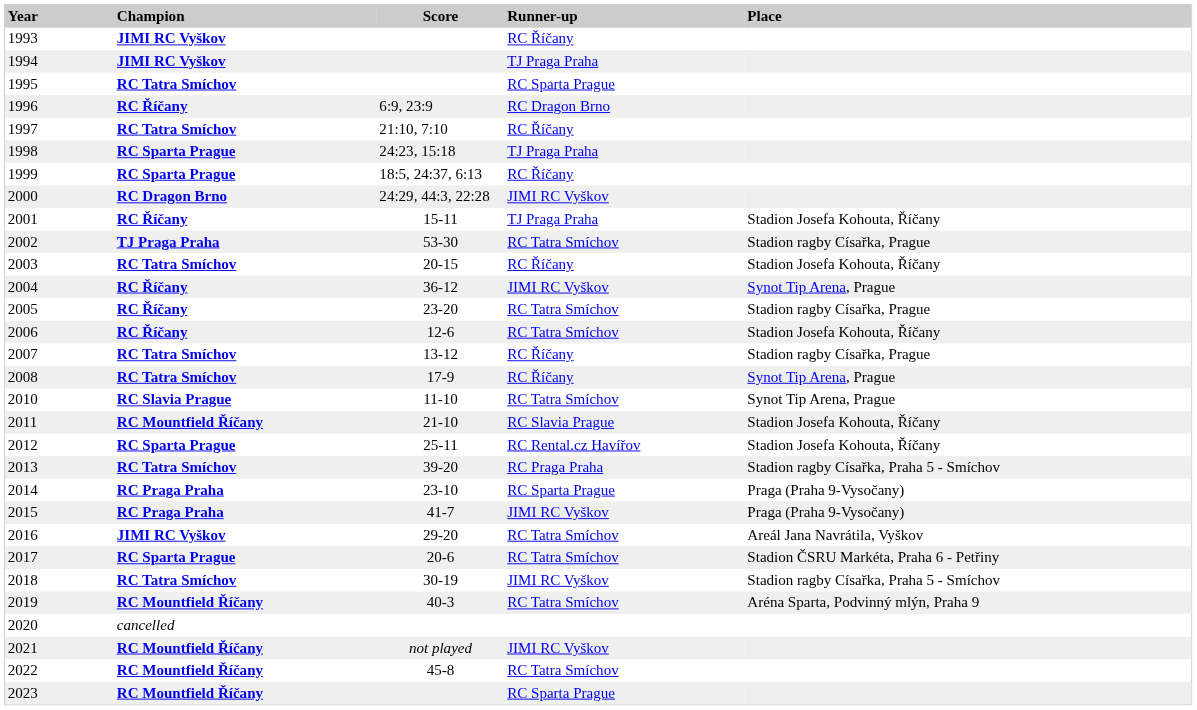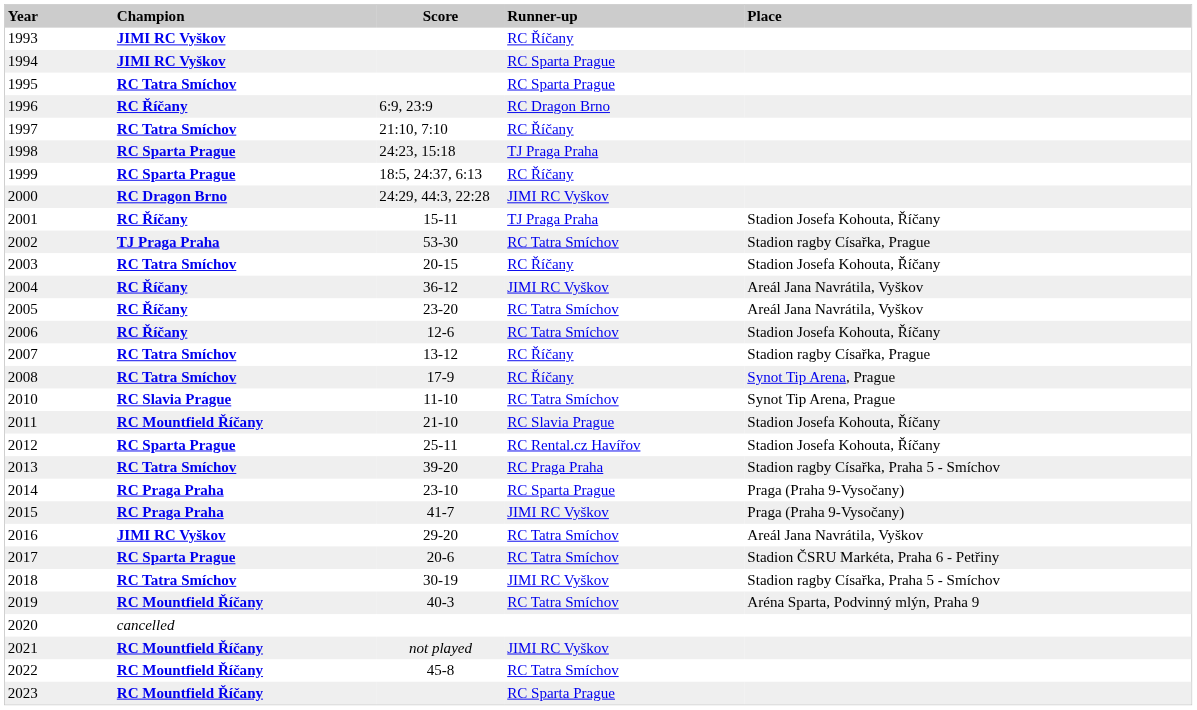 <table border="0" width="100%" align="center" cellspacing="0" cellpadding="3" style="border:1px solid #CCCCCC">
 <tr bgcolor="#E4E4E4">
 <td style="background:#CCCCCC;color:#000000" width="110"><strong>Year</strong></td>
 <td style="background:#CCCCCC;color:#000000"><strong>Champion</strong></td>
 <td style="background:#CCCCCC;color:#000000" width="130" align="center"><strong>Score</strong></td>
 <td style="background:#CCCCCC;color:#000000"><strong>Runner-up</strong></td>
 <td style="background:#CCCCCC;color:#000000"><strong>Place</strong></td>
 </tr>
 <tr>
 <td align=left>1993</td>
 <td><strong><a href='#'>JIMI RC Vyškov</a></strong></td>
 <td></td>
 <td><a href='#'>RC Říčany</a></td>
 <td></td>
 </tr>
 <tr bgcolor="#efefef">
 <td align=left>1994</td>
 <td><strong><a href='#'>JIMI RC Vyškov</a></strong></td>
 <td></td>
-<td><a href='#'>TJ Praga Praha</a></td>
+<td><a href='#'>RC Sparta Prague</a></td>
 <td></td>
 </tr>
 <tr>
 <td align=left>1995</td>
 <td><strong><a href='#'>RC Tatra Smíchov</a></strong></td>
 <td></td>
 <td><a href='#'>RC Sparta Prague</a></td>
 <td></td>
 </tr>
 <tr bgcolor="#efefef">
 <td align=left>1996</td>
 <td><strong><a href='#'>RC Říčany</a></strong></td>
 <td>6:9, 23:9</td>
 <td><a href='#'>RC Dragon Brno</a></td>
 <td></td>
 </tr>
 <tr>
 <td align=left>1997</td>
 <td><strong><a href='#'>RC Tatra Smíchov</a></strong></td>
 <td>21:10, 7:10</td>
 <td><a href='#'>RC Říčany</a></td>
 <td></td>
 </tr>
 <tr bgcolor="#efefef">
 <td align=left>1998</td>
 <td><strong><a href='#'>RC Sparta Prague</a></strong></td>
 <td>24:23, 15:18</td>
 <td><a href='#'>TJ Praga Praha</a></td>
 <td></td>
 </tr>
 <tr>
 <td align=left>1999</td>
 <td><strong><a href='#'>RC Sparta Prague</a></strong></td>
 <td>18:5, 24:37, 6:13</td>
 <td><a href='#'>RC Říčany</a></td>
 <td></td>
 </tr>
 <tr bgcolor="#efefef">
 <td align=left>2000</td>
 <td><strong><a href='#'>RC Dragon Brno</a></strong></td>
 <td>24:29, 44:3, 22:28</td>
 <td><a href='#'>JIMI RC Vyškov</a></td>
 <td></td>
 </tr>
 <tr>
 <td align=left>2001</td>
 <td><strong><a href='#'>RC Říčany</a></strong></td>
 <td align=center>15-11</td>
 <td><a href='#'>TJ Praga Praha</a></td>
 <td align=left>Stadion Josefa Kohouta, Říčany</td>
 </tr>
 <tr bgcolor="#efefef">
 <td align=left>2002</td>
 <td><strong><a href='#'>TJ Praga Praha</a></strong></td>
 <td align=center>53-30</td>
 <td><a href='#'>RC Tatra Smíchov</a></td>
 <td align=left>Stadion ragby Císařka, Prague</td>
 </tr>
 <tr>
 <td align=left>2003</td>
 <td><strong><a href='#'>RC Tatra Smíchov</a></strong></td>
 <td align=center>20-15</td>
 <td><a href='#'>RC Říčany</a></td>
 <td align=left>Stadion Josefa Kohouta, Říčany</td>
 </tr>
 <tr bgcolor="#efefef">
 <td align=left>2004</td>
 <td><strong><a href='#'>RC Říčany</a></strong></td>
 <td align=center>36-12</td>
 <td><a href='#'>JIMI RC Vyškov</a></td>
-<td align=left><a href='#'>Synot Tip Arena</a>, Prague</td>
+<td align=left>Areál Jana Navrátila, Vyškov</td>
 </tr>
 <tr>
 <td align=left>2005</td>
 <td><strong><a href='#'>RC Říčany</a></strong></td>
 <td align=center>23-20</td>
 <td><a href='#'>RC Tatra Smíchov</a></td>
-<td align=left>Stadion ragby Císařka, Prague</td>
+<td align=left>Areál Jana Navrátila, Vyškov</td>
 </tr>
 <tr bgcolor="#efefef">
 <td align=left>2006</td>
 <td><strong><a href='#'>RC Říčany</a></strong></td>
 <td align=center>12-6</td>
 <td><a href='#'>RC Tatra Smíchov</a></td>
 <td align=left>Stadion Josefa Kohouta, Říčany</td>
 </tr>
 <tr>
 <td align=left>2007</td>
 <td><strong><a href='#'>RC Tatra Smíchov</a></strong></td>
 <td align=center>13-12</td>
 <td><a href='#'>RC Říčany</a></td>
 <td align=left>Stadion ragby Císařka, Prague</td>
 </tr>
 <tr bgcolor="#efefef">
 <td align=left>2008</td>
 <td><strong><a href='#'>RC Tatra Smíchov</a></strong></td>
 <td align=center>17-9</td>
 <td><a href='#'>RC Říčany</a></td>
 <td align=left><a href='#'>Synot Tip Arena</a>, Prague</td>
 </tr>
 <tr>
 <td align=left>2010</td>
 <td><strong><a href='#'>RC Slavia Prague</a></strong></td>
 <td align=center>11-10</td>
 <td><a href='#'>RC Tatra Smíchov</a></td>
 <td align=left>Synot Tip Arena, Prague</td>
 </tr>
 <tr bgcolor="#efefef">
 <td align=left>2011</td>
 <td><strong><a href='#'>RC Mountfield Říčany</a></strong></td>
 <td align=center>21-10</td>
 <td><a href='#'>RC Slavia Prague</a></td>
 <td align=left>Stadion Josefa Kohouta, Říčany</td>
 </tr>
 <tr>
 <td align=left>2012</td>
 <td><strong><a href='#'>RC Sparta Prague</a></strong></td>
 <td align=center>25-11</td>
 <td><a href='#'>RC Rental.cz Havířov</a></td>
 <td align=left>Stadion Josefa Kohouta, Říčany</td>
 </tr>
 <tr bgcolor="#efefef">
 <td align=left>2013</td>
 <td><strong><a href='#'>RC Tatra Smíchov</a></strong></td>
 <td align=center>39-20</td>
 <td><a href='#'>RC Praga Praha</a></td>
 <td align=left>Stadion ragby Císařka, Praha 5 - Smíchov</td>
 </tr>
 <tr>
 <td align=left>2014</td>
 <td><strong><a href='#'>RC Praga Praha</a></strong></td>
 <td align=center>23-10</td>
 <td><a href='#'>RC Sparta Prague</a></td>
 <td align=left>Praga (Praha 9-Vysočany)</td>
 </tr>
 <tr bgcolor="#efefef">
 <td align=left>2015</td>
 <td><strong><a href='#'>RC Praga Praha</a></strong></td>
 <td align=center>41-7</td>
 <td><a href='#'>JIMI RC Vyškov</a></td>
 <td align=left>Praga (Praha 9-Vysočany)</td>
 </tr>
 <tr>
 <td align=left>2016</td>
 <td><strong><a href='#'>JIMI RC Vyškov</a></strong></td>
 <td align=center>29-20</td>
 <td><a href='#'>RC Tatra Smíchov</a></td>
 <td align=left>Areál Jana Navrátila, Vyškov</td>
 </tr>
 <tr bgcolor="#efefef">
 <td align=left>2017</td>
 <td><strong><a href='#'>RC Sparta Prague</a></strong></td>
 <td align=center>20-6</td>
 <td><a href='#'>RC Tatra Smíchov</a></td>
 <td align=left>Stadion ČSRU Markéta, Praha 6 - Petřiny</td>
 </tr>
 <tr>
 <td align=left>2018</td>
 <td><strong><a href='#'>RC Tatra Smíchov</a></strong></td>
 <td align=center>30-19</td>
 <td><a href='#'>JIMI RC Vyškov</a></td>
 <td align=left>Stadion ragby Císařka, Praha 5 - Smíchov</td>
 </tr>
 <tr bgcolor="#efefef">
 <td align=left>2019</td>
 <td><strong><a href='#'>RC Mountfield Říčany</a></strong></td>
 <td align=center>40-3</td>
 <td><a href='#'>RC Tatra Smíchov</a></td>
 <td align=left>Aréna Sparta, Podvinný mlýn, Praha 9</td>
 </tr>
 <tr>
 <td align=left>2020</td>
 <td><em>cancelled</em></td>
 <td></td>
 <td></td>
 <td></td>
 </tr>
 <tr bgcolor="#efefef">
 <td align=left>2021</td>
 <td><strong><a href='#'>RC Mountfield Říčany</a></strong></td>
 <td align=center><em>not played</em></td>
 <td><a href='#'>JIMI RC Vyškov</a></td>
 <td></td>
 </tr>
 <tr>
 <td align=left>2022</td>
 <td><strong><a href='#'>RC Mountfield Říčany</a></strong></td>
 <td align=center>45-8</td>
 <td><a href='#'>RC Tatra Smíchov</a></td>
 <td></td>
 </tr>
 <tr bgcolor="#efefef">
 <td align=left>2023</td>
 <td><strong><a href='#'>RC Mountfield Říčany</a></strong></td>
 <td align=center></td>
 <td><a href='#'>RC Sparta Prague</a></td>
 <td></td>
 </tr>
 <tr>
 </tr>
 </table>
